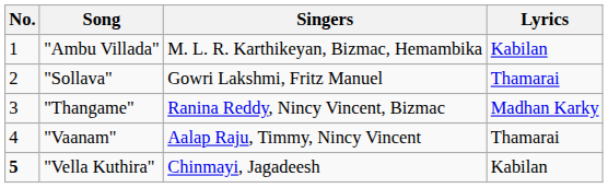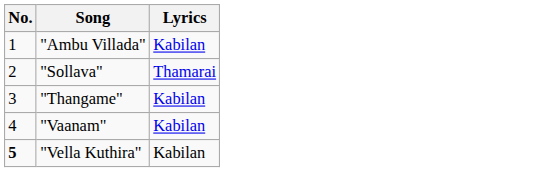 <table class="wikitable" style="font-size:95%;">
 <tr>
 <th>No.</th>
 <th>Song</th>
-<th>Singers</th>
 <th>Lyrics</th>
 </tr>
 <tr>
 <td>1</td>
 <td>"Ambu Villada"</td>
-<td>M. L. R. Karthikeyan, Bizmac, Hemambika</td>
 <td><a href='#'>Kabilan</a></td>
 </tr>
 <tr>
 <td>2</td>
 <td>"Sollava"</td>
-<td>Gowri Lakshmi, Fritz Manuel</td>
 <td><a href='#'>Thamarai</a></td>
 </tr>
 <tr>
 <td>3</td>
 <td>"Thangame"</td>
-<td><a href='#'>Ranina Reddy</a>, Nincy Vincent, Bizmac</td>
-<td><a href='#'>Madhan Karky</a></td>
+<td><a href='#'>Kabilan</a></td>
 </tr>
 <tr>
 <td>4</td>
 <td>"Vaanam"</td>
-<td><a href='#'>Aalap Raju</a>, Timmy, Nincy Vincent</td>
-<td>Thamarai</td>
+<td><a href='#'>Kabilan</a></td>
 </tr>
 <tr>
 <td><strong>5</strong></td>
 <td>"Vella Kuthira"</td>
-<td><a href='#'>Chinmayi</a>, Jagadeesh</td>
 <td>Kabilan</td>
 </tr>
 </table>
